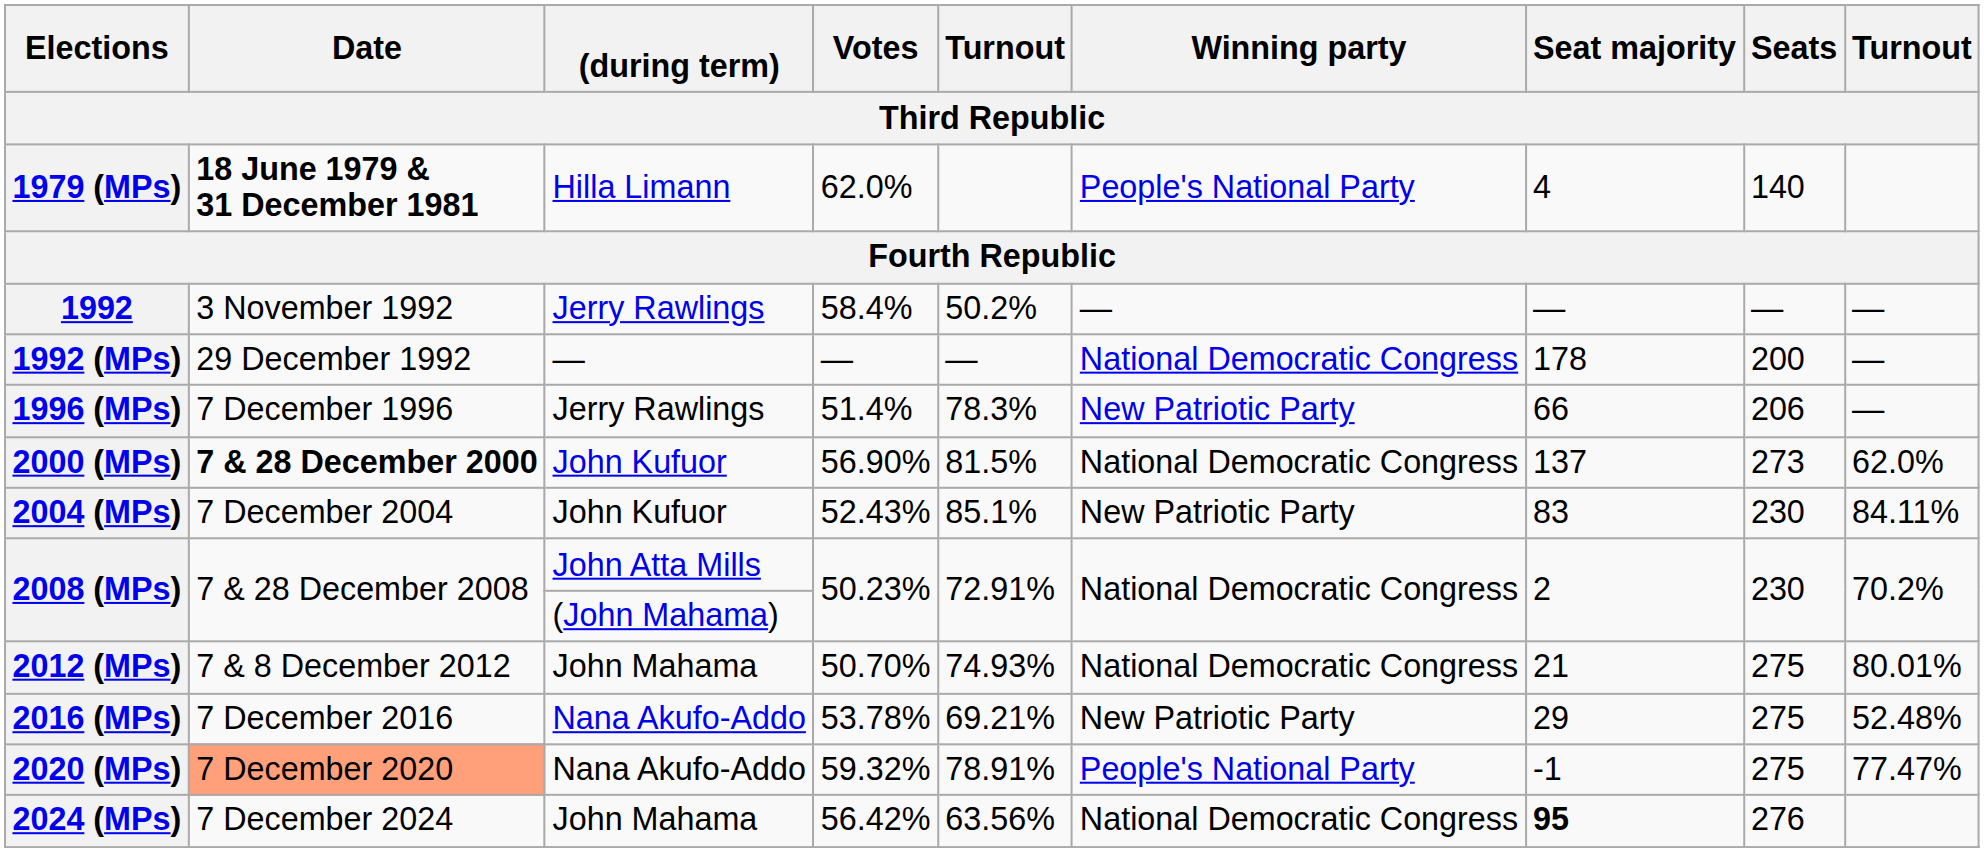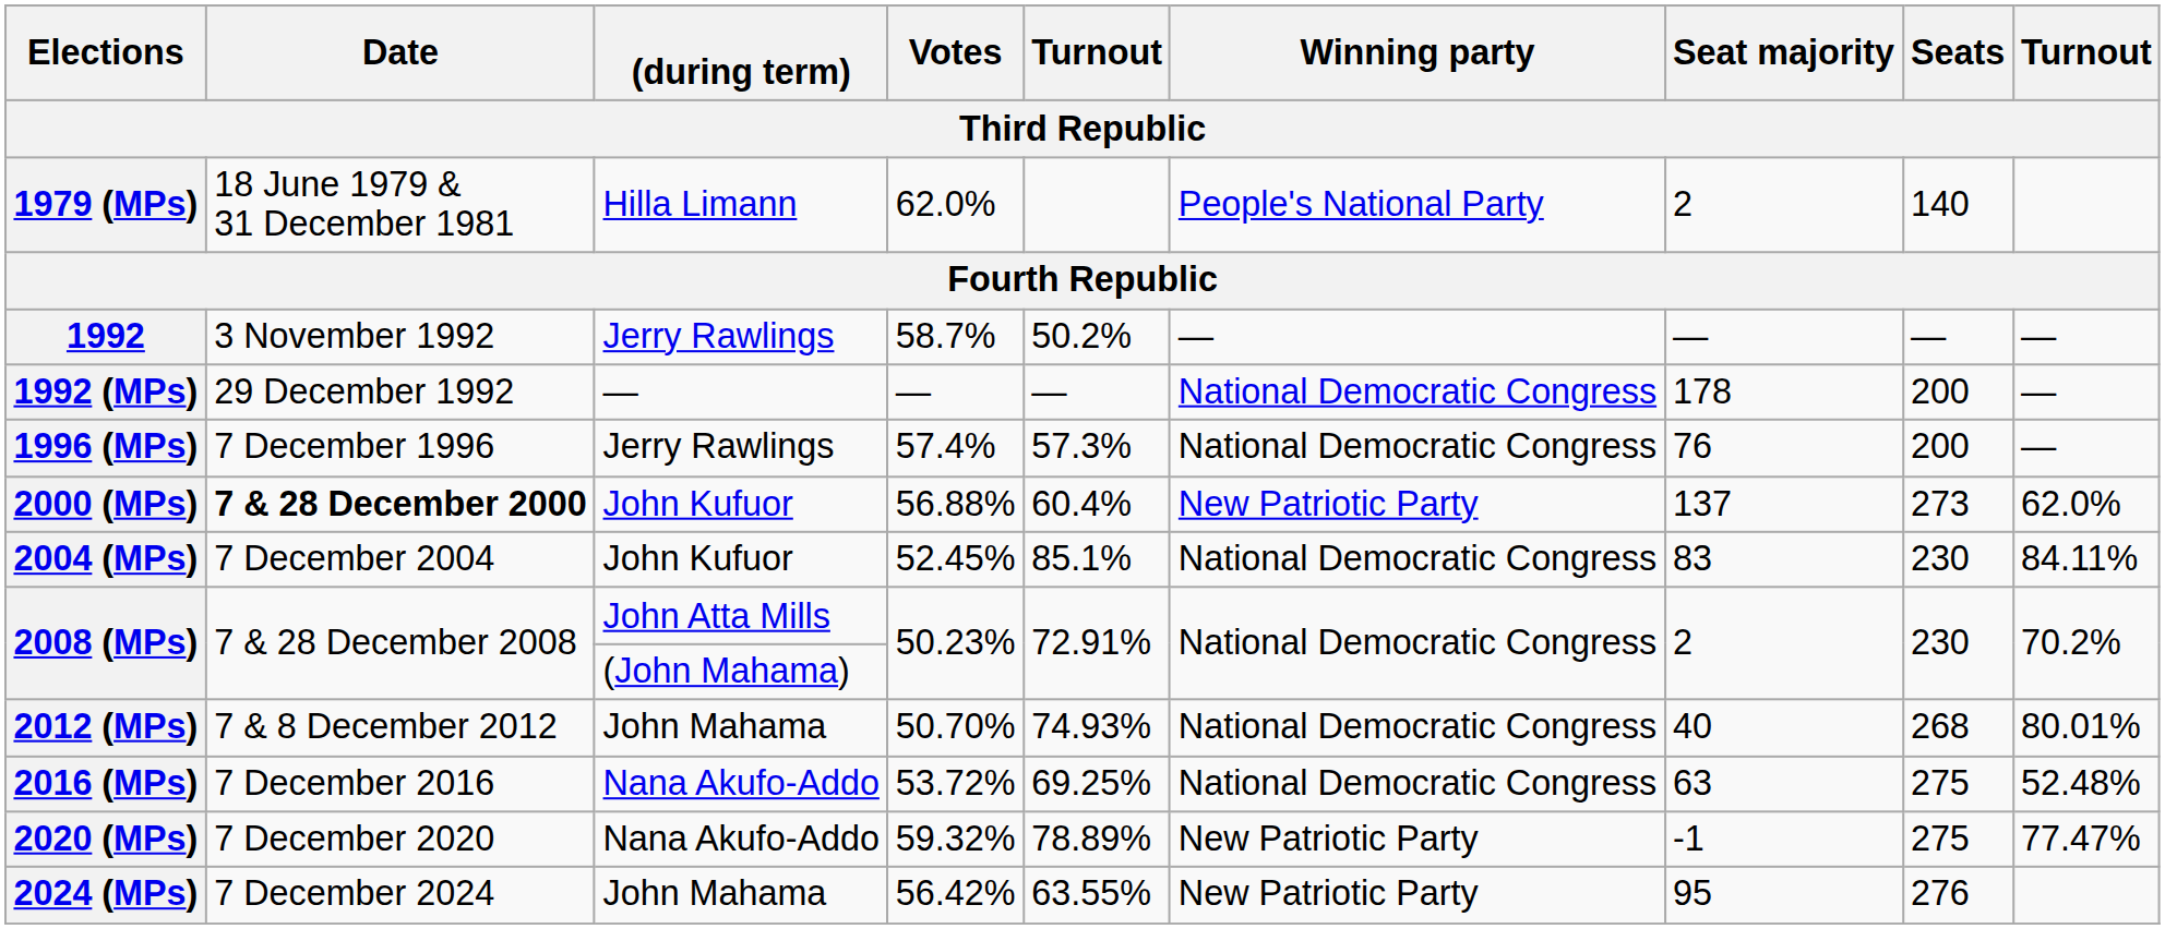 <table class="wikitable plainrowheaders">
 <tr>
 <th>Elections</th>
 <th>Date</th>
 <th><br>(during term)</th>
 <th>Votes</th>
 <th>Turnout</th>
 <th>Winning party</th>
 <th>Seat majority</th>
 <th>Seats</th>
 <th>Turnout</th>
 </tr>
 <tr>
 <th colspan=9>Third Republic</th>
 </tr>
 <tr>
 <th><a href='#'>1979</a> (<a href='#'>MPs</a>)</th>
-<td><strong>18 June 1979 &<br>31 December 1981</strong></td>
+<td>18 June 1979 &<br>31 December 1981</td>
 <td><a href='#'>Hilla Limann</a></td>
 <td>62.0%</td>
 <td></td>
 <td><a href='#'>People's National Party</a></td>
-<td>4</td>
+<td>2</td>
 <td>140</td>
 <td></td>
 </tr>
 <tr>
 <th colspan=9>Fourth Republic</th>
 </tr>
 <tr>
 <th><a href='#'>1992</a></th>
 <td>3 November 1992</td>
 <td><a href='#'>Jerry Rawlings</a></td>
-<td>58.4%</td>
+<td>58.7%</td>
 <td>50.2%</td>
 <td>—</td>
 <td>—</td>
 <td>—</td>
 <td>—</td>
 </tr>
 <tr>
 <th><a href='#'>1992</a> (<a href='#'>MPs</a>)</th>
 <td>29 December 1992</td>
 <td>—</td>
 <td>—</td>
 <td>—</td>
 <td><a href='#'>National Democratic Congress</a></td>
 <td>178</td>
 <td>200</td>
 <td>—</td>
 </tr>
 <tr>
 <th><a href='#'>1996</a> (<a href='#'>MPs</a>)</th>
 <td>7 December 1996</td>
 <td>Jerry Rawlings</td>
-<td>51.4%</td>
-<td>78.3%</td>
-<td><a href='#'>New Patriotic Party</a></td>
-<td>66</td>
-<td>206</td>
+<td>57.4%</td>
+<td>57.3%</td>
+<td>National Democratic Congress</td>
+<td>76</td>
+<td>200</td>
 <td>—</td>
 </tr>
 <tr>
 <th><a href='#'>2000</a> (<a href='#'>MPs</a>)</th>
 <td><strong>7 & 28 December 2000</strong></td>
 <td><a href='#'>John Kufuor</a></td>
-<td>56.90%</td>
-<td>81.5%</td>
-<td>National Democratic Congress</td>
+<td>56.88%</td>
+<td>60.4%</td>
+<td><a href='#'>New Patriotic Party</a></td>
 <td>137</td>
 <td>273</td>
 <td>62.0%</td>
 </tr>
 <tr>
 <th><a href='#'>2004</a> (<a href='#'>MPs</a>)</th>
 <td>7 December 2004</td>
 <td>John Kufuor</td>
-<td>52.43%</td>
+<td>52.45%</td>
 <td>85.1%</td>
-<td>New Patriotic Party</td>
+<td>National Democratic Congress</td>
 <td>83</td>
 <td>230</td>
 <td>84.11%</td>
 </tr>
 <tr>
 <th rowspan=2><a href='#'>2008</a> (<a href='#'>MPs</a>)</th>
 <td rowspan=2>7 & 28 December 2008</td>
 <td><a href='#'>John Atta Mills</a></td>
 <td rowspan=2>50.23%</td>
 <td rowspan=2>72.91%</td>
 <td rowspan=2>National Democratic Congress</td>
 <td rowspan=2>2</td>
 <td rowspan=2>230</td>
 <td rowspan=2>70.2%</td>
 </tr>
 <tr>
 <td>(<a href='#'>John Mahama</a>)</td>
 </tr>
 <tr>
 <th><a href='#'>2012</a> (<a href='#'>MPs</a>)</th>
 <td>7 & 8 December 2012</td>
 <td>John Mahama</td>
 <td>50.70%</td>
 <td>74.93%</td>
 <td>National Democratic Congress</td>
-<td>21</td>
-<td>275</td>
+<td>40</td>
+<td>268</td>
 <td>80.01%</td>
 </tr>
 <tr>
 <th><a href='#'>2016</a> (<a href='#'>MPs</a>)</th>
 <td>7 December 2016</td>
 <td><a href='#'>Nana Akufo-Addo</a></td>
-<td>53.78%</td>
-<td>69.21%</td>
-<td>New Patriotic Party</td>
-<td>29</td>
+<td>53.72%</td>
+<td>69.25%</td>
+<td>National Democratic Congress</td>
+<td>63</td>
 <td>275</td>
 <td>52.48%</td>
 </tr>
 <tr>
 <th><a href='#'>2020</a> (<a href='#'>MPs</a>)</th>
-<td style="background: lightsalmon;">7 December 2020</td>
+<td>7 December 2020</td>
 <td>Nana Akufo-Addo</td>
 <td>59.32%</td>
-<td>78.91%</td>
-<td><a href='#'>People's National Party</a></td>
+<td>78.89%</td>
+<td>New Patriotic Party</td>
 <td>-1</td>
 <td>275</td>
 <td>77.47%</td>
 </tr>
 <tr>
 <th><a href='#'>2024</a> (<a href='#'>MPs</a>)</th>
 <td>7 December 2024</td>
 <td>John Mahama</td>
 <td>56.42%</td>
-<td>63.56%</td>
-<td>National Democratic Congress</td>
-<td><strong>95</strong></td>
+<td>63.55%</td>
+<td>New Patriotic Party</td>
+<td>95</td>
 <td>276</td>
 <td></td>
 </tr>
 <tr>
 </tr>
 </table>
